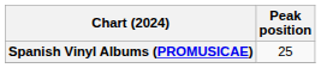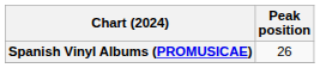 <table class="wikitable plainrowheaders sortable" style="text-align:center">
 <tr>
 <th scope="col">Chart (2024)</th>
 <th scope="col">Peak<br>position</th>
 </tr>
 <tr>
 <th scope="row">Spanish Vinyl Albums (<a href='#'>PROMUSICAE</a>)</th>
-<td>25</td>
+<td>26</td>
 </tr>
 <tr>
 </tr>
 <tr>
 </tr>
 <tr>
 </tr>
 </table>
